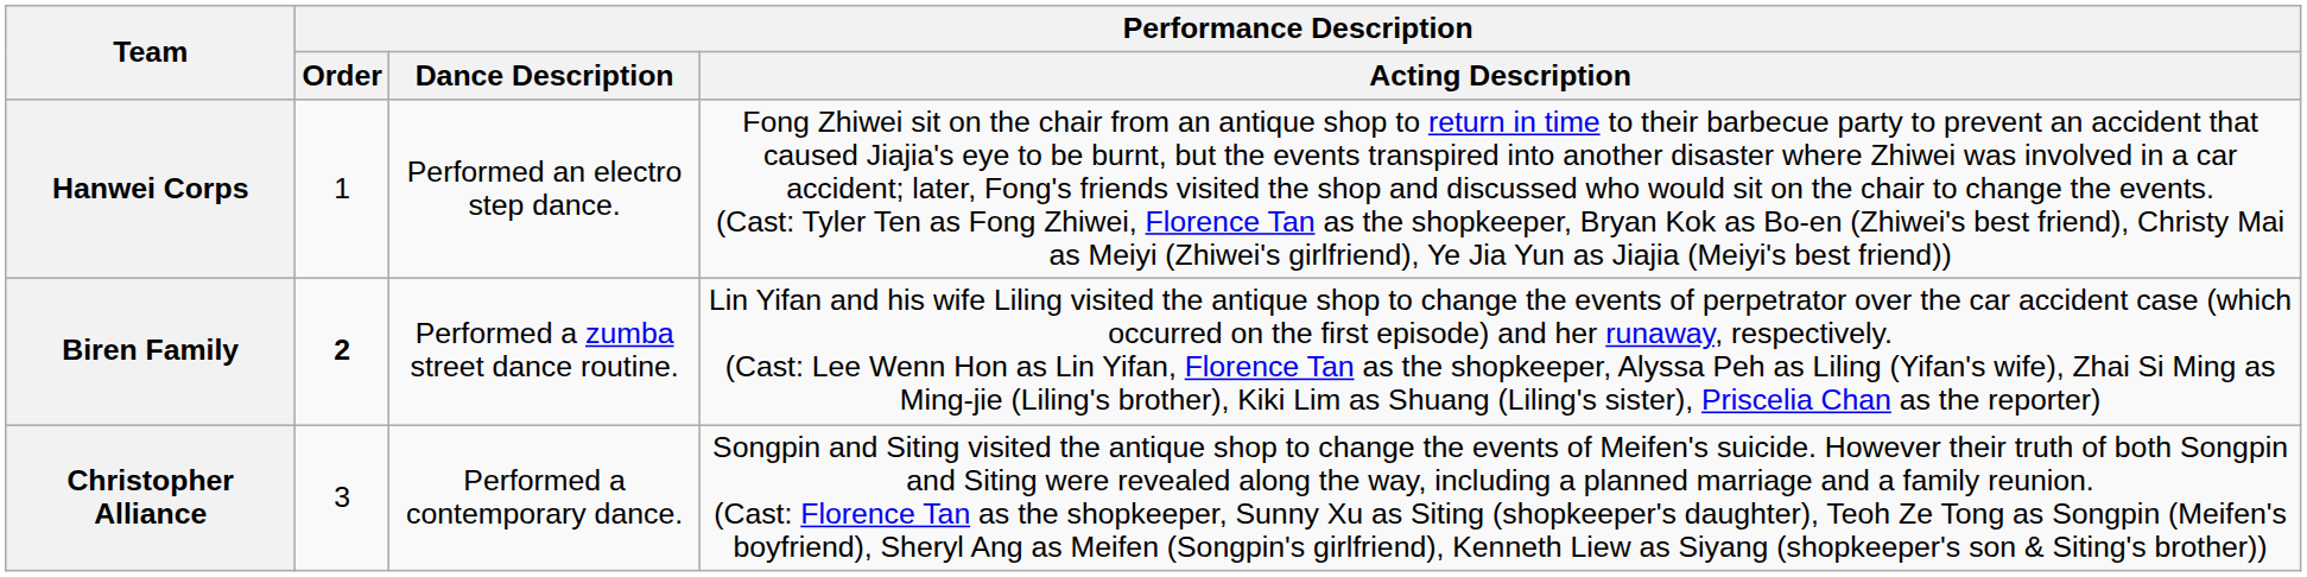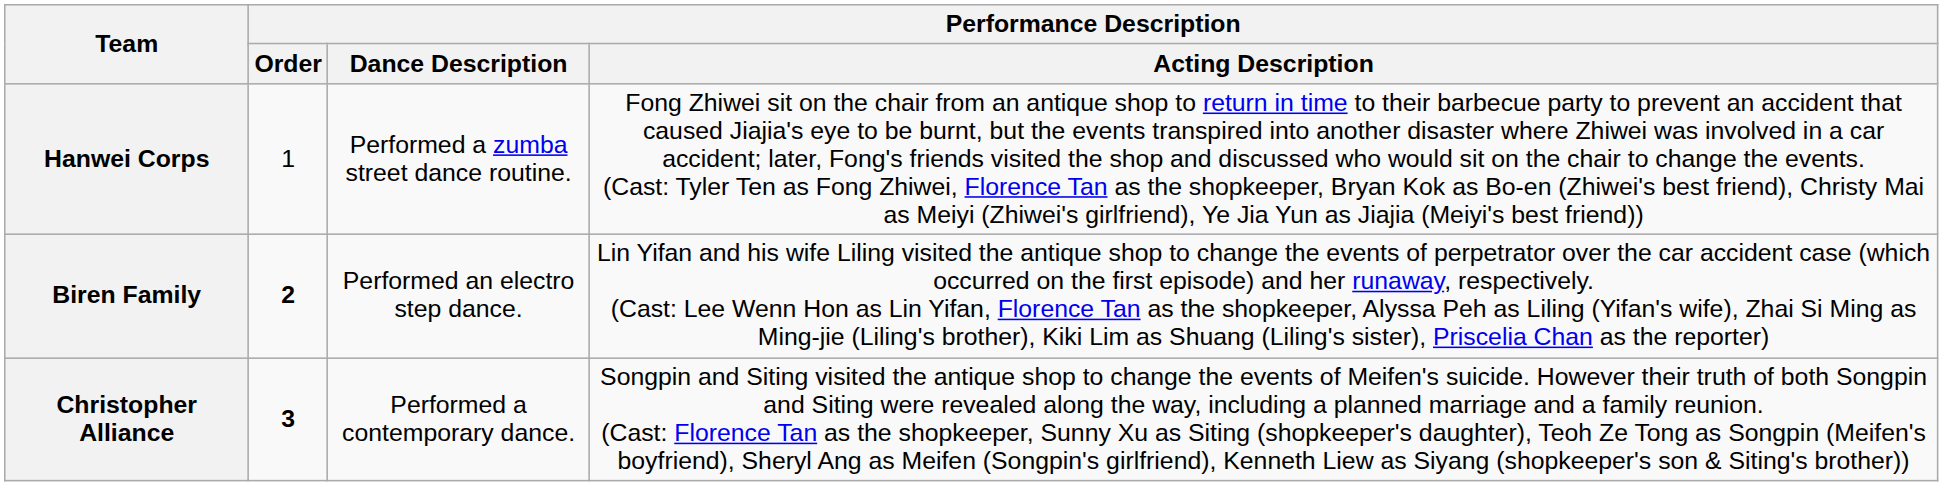 <table class= "wikitable plainrowheaders" style="text-align: center;">
 <tr>
 <th style="width:150px;" rowspan=2>Team</th>
 <th colspan=4>Performance Description</th>
 </tr>
 <tr>
 <th>Order</th>
 <th>Dance Description</th>
 <th>Acting Description</th>
 </tr>
 <tr>
 <th>Hanwei Corps</th>
 <td>1</td>
-<td>Performed an electro step dance.</td>
+<td>Performed a <a href='#'>zumba</a> street dance routine.</td>
 <td>Fong Zhiwei sit on the chair from an antique shop to <a href='#'>return in time</a> to their barbecue party to prevent an accident that caused Jiajia's eye to be burnt, but the events transpired into another disaster where Zhiwei was involved in a car accident; later, Fong's friends visited the shop and discussed who would sit on the chair to change the events.<br>(Cast: Tyler Ten as Fong Zhiwei, <a href='#'>Florence Tan</a> as the shopkeeper, Bryan Kok as Bo-en (Zhiwei's best friend), Christy Mai as Meiyi (Zhiwei's girlfriend), Ye Jia Yun as Jiajia (Meiyi's best friend))</td>
 </tr>
 <tr>
 <th>Biren Family</th>
 <td><strong>2</strong></td>
-<td>Performed a <a href='#'>zumba</a> street dance routine.</td>
+<td>Performed an electro step dance.</td>
 <td>Lin Yifan and his wife Liling visited the antique shop to change the events of perpetrator over the car accident case (which occurred on the first episode) and her <a href='#'>runaway</a>, respectively.<br>(Cast: Lee Wenn Hon as Lin Yifan, <a href='#'>Florence Tan</a> as the shopkeeper, Alyssa Peh as Liling (Yifan's wife), Zhai Si Ming as Ming-jie (Liling's brother), Kiki Lim as Shuang (Liling's sister), <a href='#'>Priscelia Chan</a> as the reporter)</td>
 </tr>
 <tr>
 <th>Christopher Alliance</th>
-<td>3</td>
+<td><strong>3</strong></td>
 <td>Performed a contemporary dance.</td>
 <td>Songpin and Siting visited the antique shop to change the events of Meifen's suicide. However their truth of both Songpin and Siting were revealed along the way, including a planned marriage and a family reunion.<br>(Cast: <a href='#'>Florence Tan</a> as the shopkeeper, Sunny Xu as Siting (shopkeeper's daughter), Teoh Ze Tong as Songpin (Meifen's boyfriend), Sheryl Ang as Meifen (Songpin's girlfriend), Kenneth Liew as Siyang (shopkeeper's son & Siting's brother))</td>
 </tr>
 </table>
